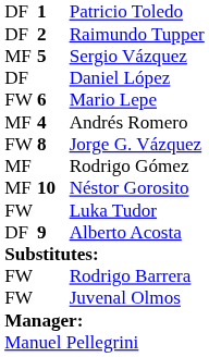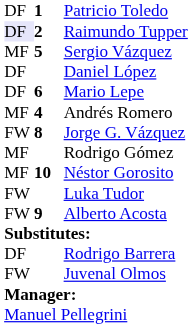 <table cellspacing="0" cellpadding="0" style="font-size:90%; margin:0.2em auto;">
 <tr>
 <th width="25"></th>
 <th width="25"></th>
 </tr>
 <tr>
 <td>DF</td>
 <td><strong>1</strong></td>
 <td> <a href='#'>Patricio Toledo</a></td>
 </tr>
 <tr>
-<td>DF</td>
+<td style="background: lavender;">DF</td>
 <td><strong>2</strong></td>
 <td> <a href='#'>Raimundo Tupper</a></td>
 </tr>
 <tr>
 <td>MF</td>
 <td><strong>5</strong></td>
 <td> <a href='#'>Sergio Vázquez</a></td>
 </tr>
 <tr>
 <td>DF</td>
 <td></td>
 <td> <a href='#'>Daniel López</a></td>
 </tr>
 <tr>
-<td>FW</td>
+<td>DF</td>
 <td><strong>6</strong></td>
 <td> <a href='#'>Mario Lepe</a></td>
 </tr>
 <tr>
 <td>MF</td>
 <td><strong>4</strong></td>
 <td> Andrés Romero</td>
 <td></td>
 <td></td>
 </tr>
 <tr>
 <td>FW</td>
 <td><strong>8</strong></td>
 <td> <a href='#'>Jorge G. Vázquez</a></td>
 </tr>
 <tr>
 <td>MF</td>
 <td></td>
 <td> Rodrigo Gómez</td>
 </tr>
 <tr>
 <td>MF</td>
 <td><strong>10</strong></td>
 <td> <a href='#'>Néstor Gorosito</a></td>
 </tr>
 <tr>
 <td>FW</td>
 <td></td>
 <td> <a href='#'>Luka Tudor</a></td>
 <td></td>
 <td></td>
 </tr>
 <tr>
-<td>DF</td>
+<td>FW</td>
 <td><strong>9</strong></td>
 <td> <a href='#'>Alberto Acosta</a></td>
 </tr>
 <tr>
 <td colspan=3><strong>Substitutes:</strong></td>
 </tr>
 <tr>
-<td>FW</td>
+<td>DF</td>
 <td></td>
 <td> <a href='#'>Rodrigo Barrera</a></td>
 <td></td>
 <td></td>
 </tr>
 <tr>
 <td>FW</td>
 <td></td>
 <td> <a href='#'>Juvenal Olmos</a></td>
 <td></td>
 <td></td>
 </tr>
 <tr>
 <td colspan=3><strong>Manager:</strong></td>
 </tr>
 <tr>
 <td colspan=4> <a href='#'>Manuel Pellegrini</a></td>
 </tr>
 </table>
